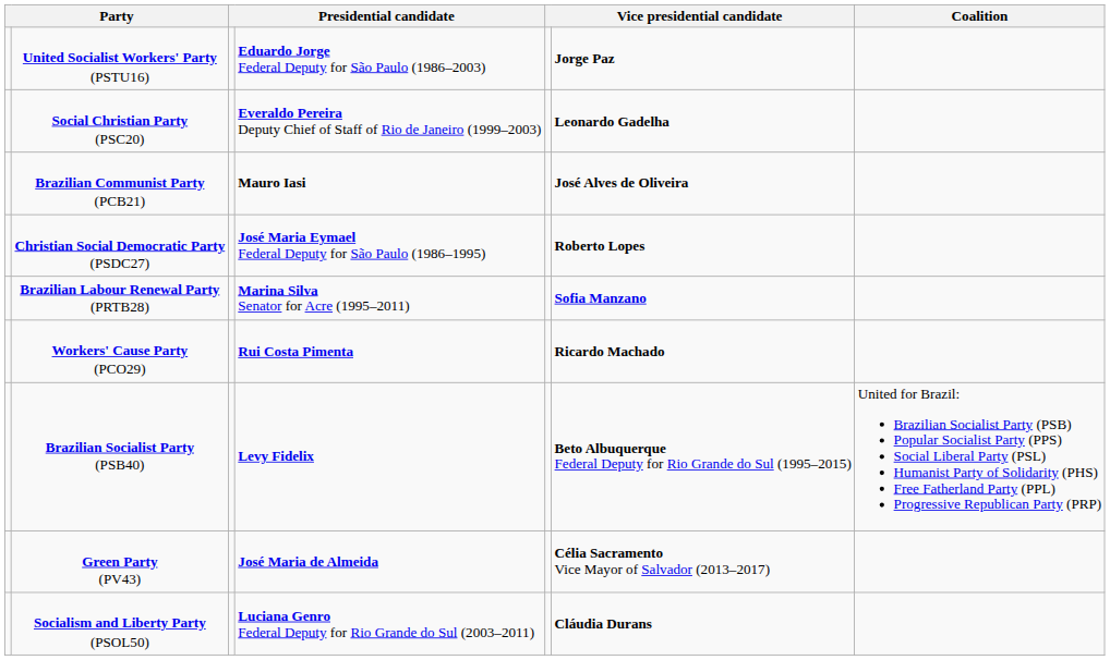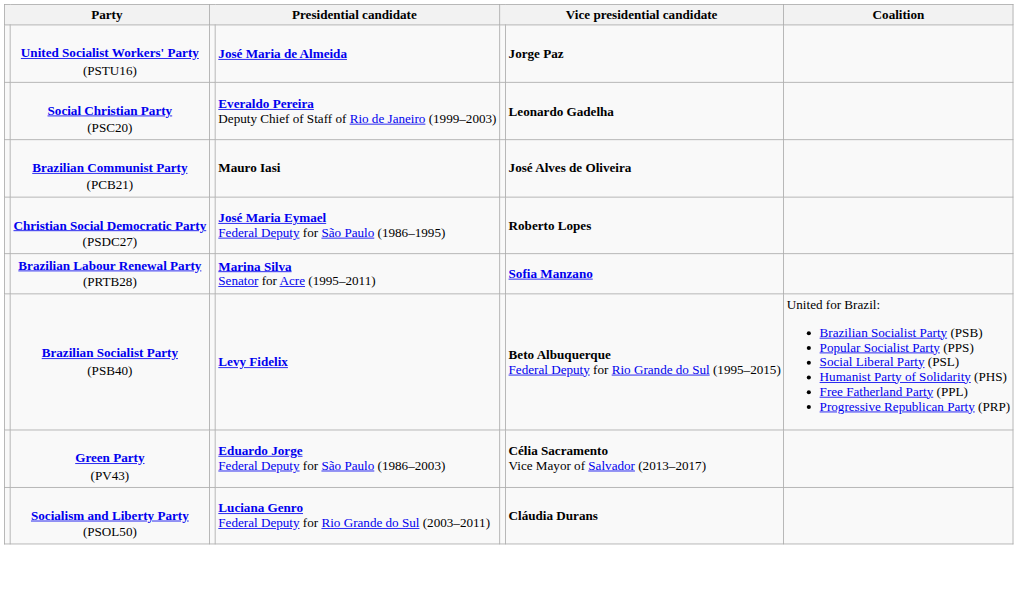 <table class="vertical-align-top wikitable">
 <tr>
 <th scope=colgroup colspan=2>Party</th>
 <th scope=colgroup colspan=2>Presidential candidate</th>
 <th scope=colgroup colspan=2>Vice presidential candidate</th>
 <th scope=col>Coalition</th>
 </tr>
 <tr>
 <td style=background:></td>
 <td style="text-align:center; line-height:1.3"><br><strong><a href='#'>United Socialist Workers' Party</a></strong><br>(PSTU16)</td>
 <td></td>
-<td><strong><a href='#'>Eduardo Jorge</a></strong><br><a href='#'>Federal Deputy</a> for <a href='#'>São Paulo</a> (1986–2003)</td>
+<td><strong><a href='#'>José Maria de Almeida</a></strong></td>
 <td></td>
 <td><strong>Jorge Paz</strong></td>
 <td></td>
 </tr>
 <tr>
 <td style=background:></td>
 <td style="text-align:center; line-height:1.3"><br><strong><a href='#'>Social Christian Party</a></strong><br>(PSC20)</td>
 <td></td>
 <td><strong><a href='#'>Everaldo Pereira</a></strong><br>Deputy Chief of Staff of <a href='#'>Rio de Janeiro</a> (1999–2003)</td>
 <td></td>
 <td><strong>Leonardo Gadelha</strong></td>
 <td></td>
 </tr>
 <tr>
 <td style=background:></td>
 <td style="text-align:center; line-height:1.3"><br><strong><a href='#'>Brazilian Communist Party</a></strong><br>(PCB21)</td>
 <td></td>
 <td><strong>Mauro Iasi</strong></td>
 <td></td>
 <td><strong>José Alves de Oliveira</strong></td>
 <td></td>
 </tr>
 <tr>
 <td style=background:></td>
 <td style="text-align:center; line-height:1.3"><br><strong><a href='#'>Christian Social Democratic Party</a></strong><br>(PSDC27)</td>
 <td></td>
 <td><strong><a href='#'>José Maria Eymael</a></strong><br><a href='#'>Federal Deputy</a> for <a href='#'>São Paulo</a> (1986–1995)</td>
 <td></td>
 <td><strong>Roberto Lopes</strong></td>
 <td></td>
 </tr>
 <tr>
 <td style=background:></td>
 <td style="text-align:center; line-height:1.3"><strong><a href='#'>Brazilian Labour Renewal Party</a></strong><br>(PRTB28)</td>
 <td></td>
 <td><strong><a href='#'>Marina Silva</a></strong><br><a href='#'>Senator</a> for <a href='#'>Acre</a> (1995–2011)</td>
 <td></td>
 <td><strong><a href='#'>Sofia Manzano</a></strong></td>
 <td></td>
 </tr>
 <tr>
 <td style=background:></td>
-<td style="text-align:center; line-height:1.3"><br><strong><a href='#'>Workers' Cause Party</a></strong><br>(PCO29)</td>
-<td></td>
-<td><strong><a href='#'>Rui Costa Pimenta</a></strong></td>
-<td></td>
-<td><strong>Ricardo Machado</strong></td>
-<td></td>
-</tr>
-<tr>
-<td style=background:></td>
 <td style="text-align:center; line-height:1.3"><strong><a href='#'>Brazilian Socialist Party</a></strong><br>(PSB40)</td>
 <td></td>
 <td><strong><a href='#'>Levy Fidelix</a></strong></td>
 <td></td>
 <td><strong>Beto Albuquerque</strong><br><a href='#'>Federal Deputy</a> for <a href='#'>Rio Grande do Sul</a> (1995–2015)</td>
 <td>United for Brazil:<br><ul><li><a href='#'>Brazilian Socialist Party</a> (PSB)</li><li><a href='#'>Popular Socialist Party</a> (PPS)</li><li><a href='#'>Social Liberal Party</a> (PSL)</li><li><a href='#'>Humanist Party of Solidarity</a> (PHS)</li><li><a href='#'>Free Fatherland Party</a> (PPL)</li><li><a href='#'>Progressive Republican Party</a> (PRP)</li></ul></td>
 </tr>
 <tr>
 <td style=background:></td>
 <td style="text-align:center; line-height:1.3"><br><strong><a href='#'>Green Party</a></strong><br>(PV43)</td>
 <td></td>
-<td><strong><a href='#'>José Maria de Almeida</a></strong></td>
+<td><strong><a href='#'>Eduardo Jorge</a></strong><br><a href='#'>Federal Deputy</a> for <a href='#'>São Paulo</a> (1986–2003)</td>
 <td></td>
 <td><strong>Célia Sacramento</strong><br>Vice Mayor of <a href='#'>Salvador</a> (2013–2017)</td>
 <td></td>
 </tr>
 <tr>
 <td style=background:></td>
 <td style="text-align:center; line-height:1.3"><br><strong><a href='#'>Socialism and Liberty Party</a></strong><br>(PSOL50)</td>
 <td></td>
 <td><strong><a href='#'>Luciana Genro</a></strong><br><a href='#'>Federal Deputy</a> for <a href='#'>Rio Grande do Sul</a> (2003–2011)</td>
 <td></td>
 <td><strong>Cláudia Durans</strong></td>
 <td></td>
 </tr>
 </table>
